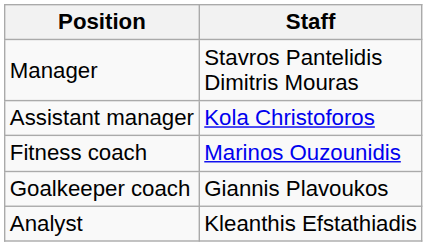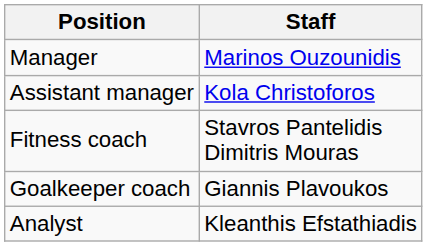 <table class="wikitable">
 <tr>
 <th>Position</th>
 <th>Staff</th>
 </tr>
 <tr>
 <td>Manager</td>
-<td style="text-align:left;"> Stavros Pantelidis<br> Dimitris Mouras</td>
+<td style="text-align:left;"> <a href='#'>Marinos Ouzounidis</a></td>
 </tr>
 <tr>
 <td>Assistant manager</td>
 <td style="text-align:left;"> <a href='#'>Kola Christoforos</a></td>
 </tr>
 <tr>
 <td>Fitness coach</td>
-<td style="text-align:left;"> <a href='#'>Marinos Ouzounidis</a></td>
+<td style="text-align:left;"> Stavros Pantelidis<br> Dimitris Mouras</td>
 </tr>
 <tr>
 <td>Goalkeeper coach</td>
 <td style="text-align:left;"> Giannis Plavoukos</td>
 </tr>
 <tr>
 <td>Analyst</td>
 <td style="text-align:left;"> Kleanthis Efstathiadis</td>
 </tr>
 </table>
